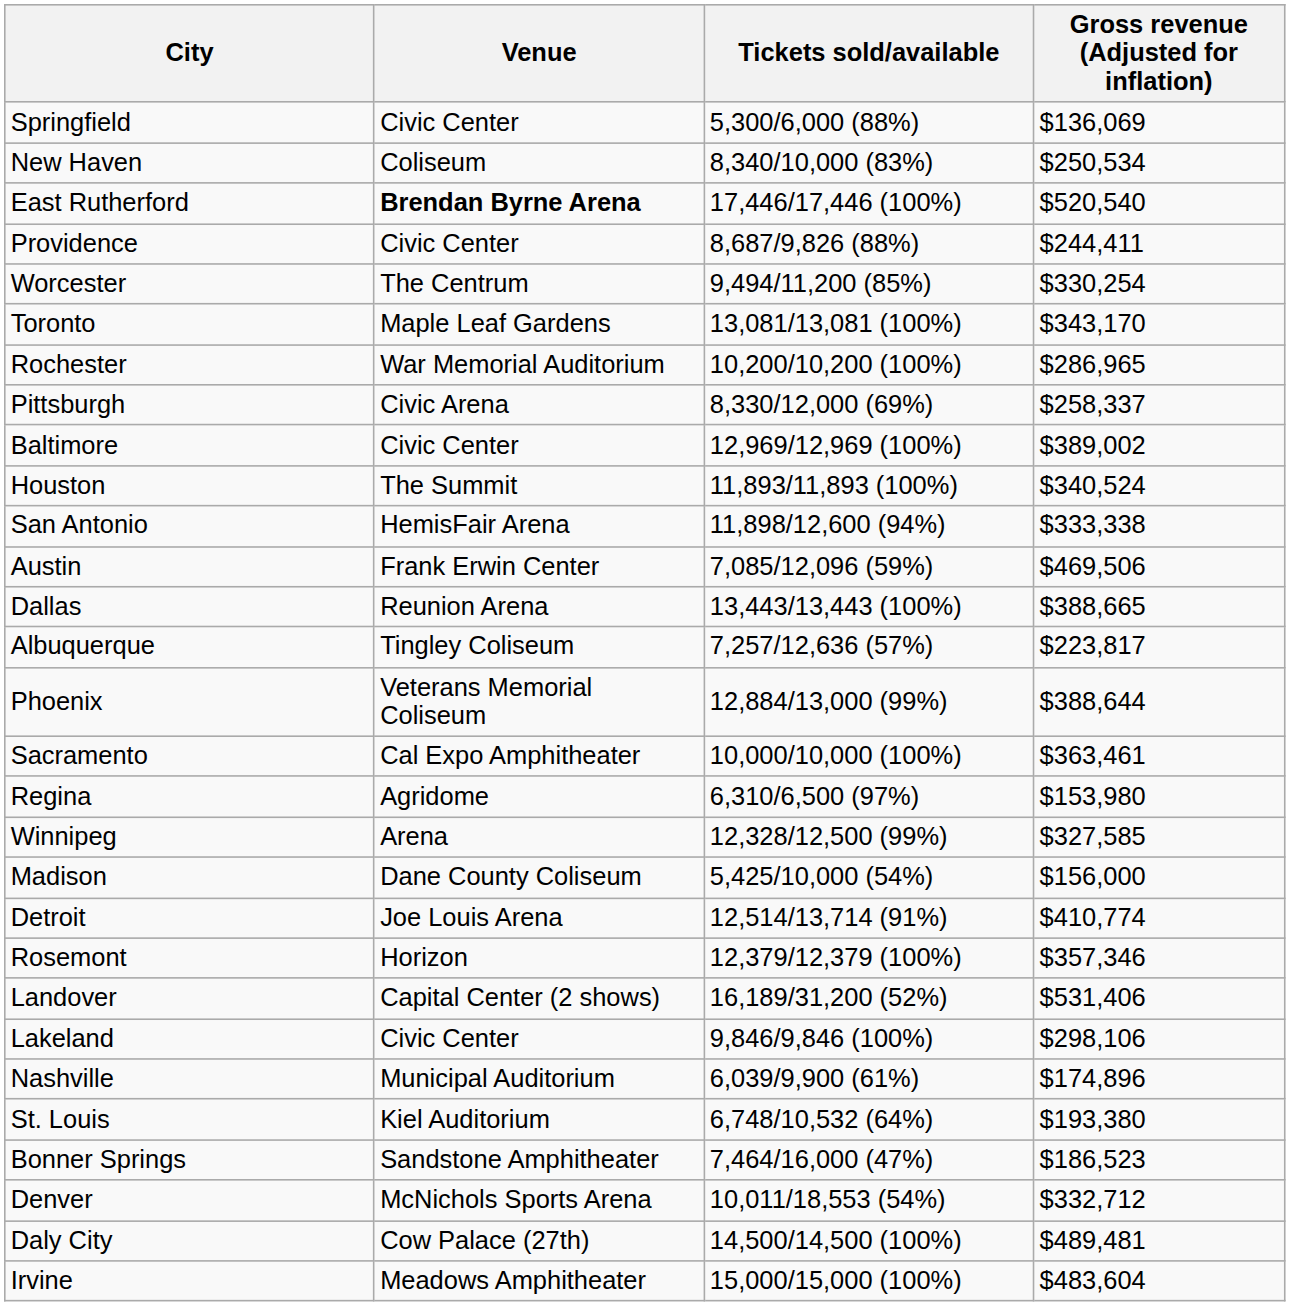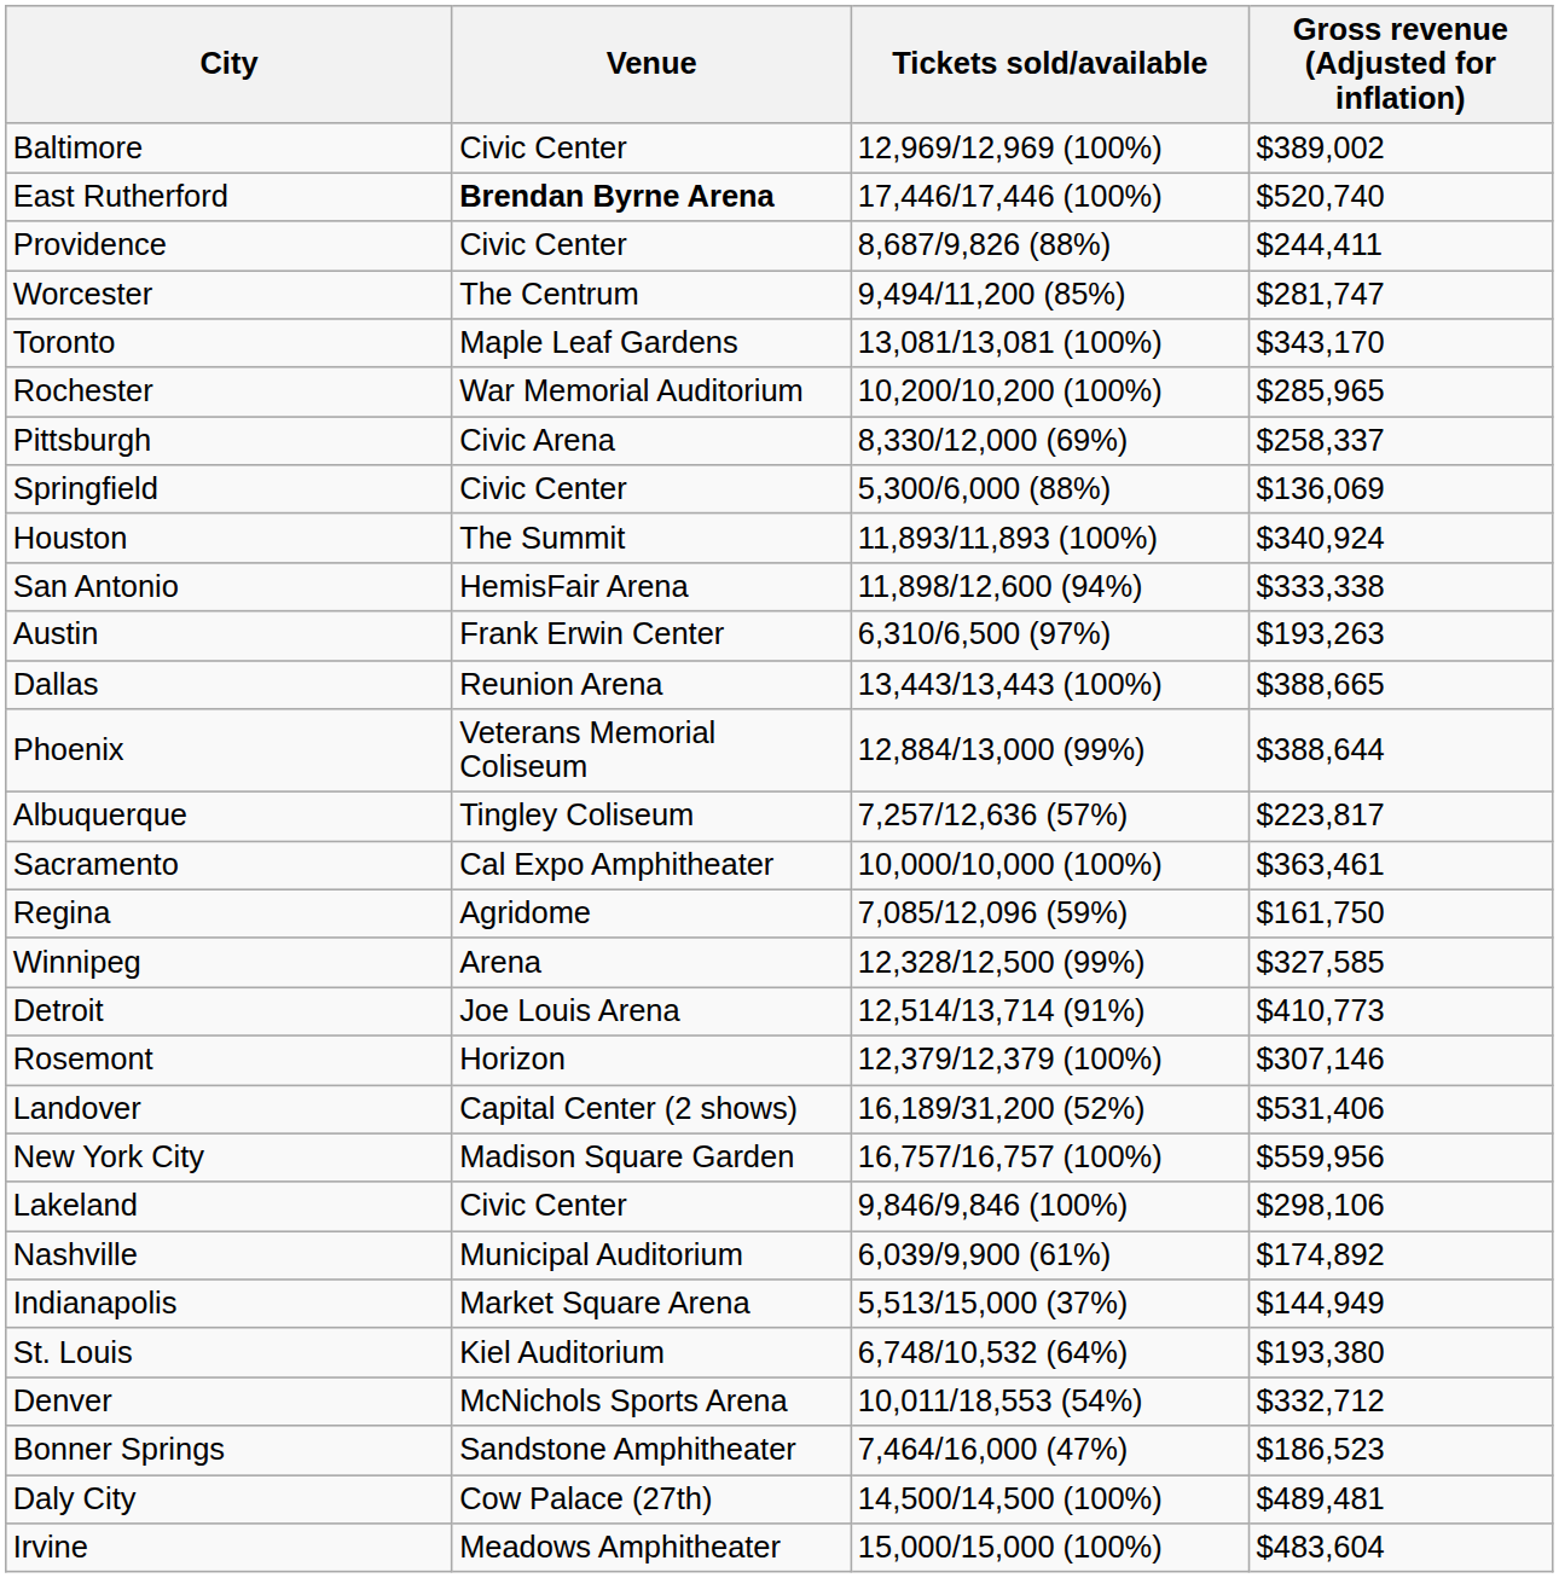 <table class="wikitable">
 <tr>
 <th style="width:225px;">City</th>
 <th style="width:200px;">Venue</th>
 <th style="width:200px;">Tickets sold/available</th>
 <th style="width:150px;">Gross revenue (Adjusted for inflation)</th>
 </tr>
 <tr>
-<td>Springfield</td>
+<td>Baltimore</td>
 <td>Civic Center</td>
-<td>5,300/6,000 (88%)</td>
-<td>$136,069</td>
-</tr>
-<tr>
-<td>New Haven</td>
-<td>Coliseum</td>
-<td>8,340/10,000 (83%)</td>
-<td>$250,534</td>
+<td>12,969/12,969 (100%)</td>
+<td>$389,002</td>
 </tr>
 <tr>
 <td>East Rutherford</td>
 <td><strong>Brendan Byrne Arena</strong></td>
 <td>17,446/17,446 (100%)</td>
-<td>$520,540</td>
+<td>$520,740</td>
 </tr>
 <tr>
 <td>Providence</td>
 <td>Civic Center</td>
 <td>8,687/9,826 (88%)</td>
 <td>$244,411</td>
 </tr>
 <tr>
 <td>Worcester</td>
 <td>The Centrum</td>
 <td>9,494/11,200 (85%)</td>
-<td>$330,254</td>
+<td>$281,747</td>
 </tr>
 <tr>
 <td>Toronto</td>
 <td>Maple Leaf Gardens</td>
 <td>13,081/13,081 (100%)</td>
 <td>$343,170</td>
 </tr>
 <tr>
 <td>Rochester</td>
 <td>War Memorial Auditorium</td>
 <td>10,200/10,200 (100%)</td>
-<td>$286,965</td>
+<td>$285,965</td>
 </tr>
 <tr>
 <td>Pittsburgh</td>
 <td>Civic Arena</td>
 <td>8,330/12,000 (69%)</td>
 <td>$258,337</td>
 </tr>
 <tr>
-<td>Baltimore</td>
+<td>Springfield</td>
 <td>Civic Center</td>
-<td>12,969/12,969 (100%)</td>
-<td>$389,002</td>
+<td>5,300/6,000 (88%)</td>
+<td>$136,069</td>
 </tr>
 <tr>
 <td>Houston</td>
 <td>The Summit</td>
 <td>11,893/11,893 (100%)</td>
-<td>$340,524</td>
+<td>$340,924</td>
 </tr>
 <tr>
 <td>San Antonio</td>
 <td>HemisFair Arena</td>
 <td>11,898/12,600 (94%)</td>
 <td>$333,338</td>
 </tr>
 <tr>
 <td>Austin</td>
 <td>Frank Erwin Center</td>
-<td>7,085/12,096 (59%)</td>
-<td>$469,506</td>
+<td>6,310/6,500 (97%)</td>
+<td>$193,263</td>
 </tr>
 <tr>
 <td>Dallas</td>
 <td>Reunion Arena</td>
 <td>13,443/13,443 (100%)</td>
 <td>$388,665</td>
 </tr>
 <tr>
+<td>Phoenix</td>
+<td>Veterans Memorial Coliseum</td>
+<td>12,884/13,000 (99%)</td>
+<td>$388,644</td>
+</tr>
+<tr>
 <td>Albuquerque</td>
 <td>Tingley Coliseum</td>
 <td>7,257/12,636 (57%)</td>
 <td>$223,817</td>
-</tr>
-<tr>
-<td>Phoenix</td>
-<td>Veterans Memorial Coliseum</td>
-<td>12,884/13,000 (99%)</td>
-<td>$388,644</td>
 </tr>
 <tr>
 <td>Sacramento</td>
 <td>Cal Expo Amphitheater</td>
 <td>10,000/10,000 (100%)</td>
 <td>$363,461</td>
 </tr>
 <tr>
 <td>Regina</td>
 <td>Agridome</td>
-<td>6,310/6,500 (97%)</td>
-<td>$153,980</td>
+<td>7,085/12,096 (59%)</td>
+<td>$161,750</td>
 </tr>
 <tr>
 <td>Winnipeg</td>
 <td>Arena</td>
 <td>12,328/12,500 (99%)</td>
 <td>$327,585</td>
 </tr>
 <tr>
-<td>Madison</td>
-<td>Dane County Coliseum</td>
-<td>5,425/10,000 (54%)</td>
-<td>$156,000</td>
-</tr>
-<tr>
 <td>Detroit</td>
 <td>Joe Louis Arena</td>
 <td>12,514/13,714 (91%)</td>
-<td>$410,774</td>
+<td>$410,773</td>
 </tr>
 <tr>
 <td>Rosemont</td>
 <td>Horizon</td>
 <td>12,379/12,379 (100%)</td>
-<td>$357,346</td>
+<td>$307,146</td>
 </tr>
 <tr>
 <td>Landover</td>
 <td>Capital Center (2 shows)</td>
 <td>16,189/31,200 (52%)</td>
 <td>$531,406</td>
+</tr>
+<tr>
+<td>New York City</td>
+<td>Madison Square Garden</td>
+<td>16,757/16,757 (100%)</td>
+<td>$559,956</td>
 </tr>
 <tr>
 <td>Lakeland</td>
 <td>Civic Center</td>
 <td>9,846/9,846 (100%)</td>
 <td>$298,106</td>
 </tr>
 <tr>
 <td>Nashville</td>
 <td>Municipal Auditorium</td>
 <td>6,039/9,900 (61%)</td>
-<td>$174,896</td>
+<td>$174,892</td>
+</tr>
+<tr>
+<td>Indianapolis</td>
+<td>Market Square Arena</td>
+<td>5,513/15,000 (37%)</td>
+<td>$144,949</td>
 </tr>
 <tr>
 <td>St. Louis</td>
 <td>Kiel Auditorium</td>
 <td>6,748/10,532 (64%)</td>
 <td>$193,380</td>
 </tr>
 <tr>
+<td>Denver</td>
+<td>McNichols Sports Arena</td>
+<td>10,011/18,553 (54%)</td>
+<td>$332,712</td>
+</tr>
+<tr>
 <td>Bonner Springs</td>
 <td>Sandstone Amphitheater</td>
 <td>7,464/16,000 (47%)</td>
 <td>$186,523</td>
-</tr>
-<tr>
-<td>Denver</td>
-<td>McNichols Sports Arena</td>
-<td>10,011/18,553 (54%)</td>
-<td>$332,712</td>
 </tr>
 <tr>
 <td>Daly City</td>
 <td>Cow Palace (27th)</td>
 <td>14,500/14,500 (100%)</td>
 <td>$489,481</td>
 </tr>
 <tr>
 <td>Irvine</td>
 <td>Meadows Amphitheater</td>
 <td>15,000/15,000 (100%)</td>
 <td>$483,604</td>
 </tr>
 </table>
